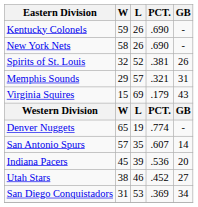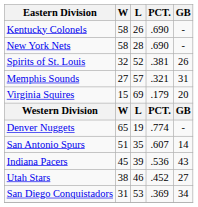 <table class="wikitable" style="text-align: center;">
 <tr>
 <th>Eastern Division</th>
 <th>W</th>
 <th>L</th>
 <th>PCT.</th>
 <th>GB</th>
 </tr>
 <tr>
 <td align="left"><a href='#'>Kentucky Colonels</a></td>
-<td>59</td>
+<td>58</td>
 <td>26</td>
 <td>.690</td>
 <td>-</td>
 </tr>
 <tr>
 <td align="left"><a href='#'>New York Nets</a></td>
 <td>58</td>
-<td>26</td>
+<td>28</td>
 <td>.690</td>
 <td>-</td>
 </tr>
 <tr>
 <td align="left"><a href='#'>Spirits of St. Louis</a></td>
 <td>32</td>
 <td>52</td>
 <td>.381</td>
 <td>26</td>
 </tr>
 <tr>
 <td align="left"><a href='#'>Memphis Sounds</a></td>
-<td>29</td>
+<td>27</td>
 <td>57</td>
 <td>.321</td>
 <td>31</td>
 </tr>
 <tr>
 <td align="left"><a href='#'>Virginia Squires</a></td>
 <td>15</td>
 <td>69</td>
 <td>.179</td>
-<td>43</td>
+<td>20</td>
 </tr>
 <tr>
 <th>Western Division</th>
 <th>W</th>
 <th>L</th>
 <th>PCT.</th>
 <th>GB</th>
 </tr>
 <tr>
 <td align="left"><a href='#'>Denver Nuggets</a></td>
 <td>65</td>
 <td>19</td>
 <td>.774</td>
 <td>-</td>
 </tr>
 <tr>
 <td align="left"><a href='#'>San Antonio Spurs</a></td>
-<td>57</td>
+<td>51</td>
 <td>35</td>
 <td>.607</td>
 <td>14</td>
 </tr>
 <tr>
 <td align="left"><a href='#'>Indiana Pacers</a></td>
 <td>45</td>
 <td>39</td>
 <td>.536</td>
-<td>20</td>
+<td>43</td>
 </tr>
 <tr>
 <td align="left"><a href='#'>Utah Stars</a></td>
 <td>38</td>
 <td>46</td>
 <td>.452</td>
 <td>27</td>
 </tr>
 <tr>
 <td align="left"><a href='#'>San Diego Conquistadors</a></td>
 <td>31</td>
 <td>53</td>
 <td>.369</td>
 <td>34</td>
 </tr>
 <tr>
 </tr>
 </table>
